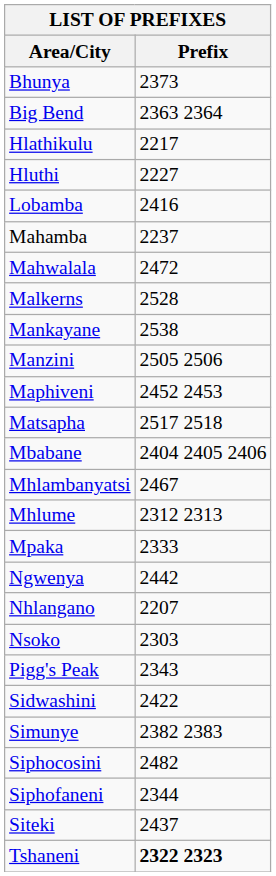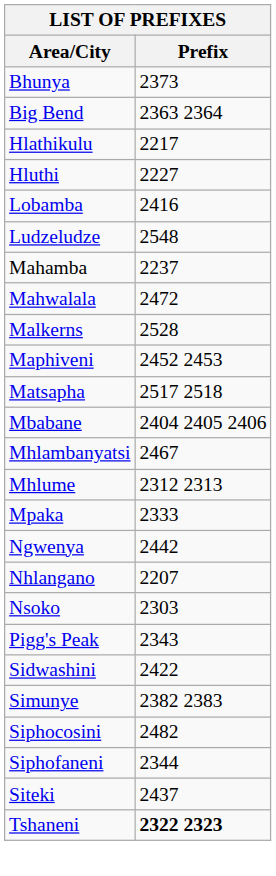 <table class="wikitable" border=1>
 <tr>
 <th colspan="2">LIST OF PREFIXES</th>
 </tr>
 <tr>
 <th>Area/City</th>
 <th>Prefix</th>
 </tr>
 <tr>
 <td><a href='#'>Bhunya</a></td>
 <td>2373</td>
 </tr>
 <tr>
 <td><a href='#'>Big Bend</a></td>
 <td>2363 2364</td>
 </tr>
 <tr>
 <td><a href='#'>Hlathikulu</a></td>
 <td>2217</td>
 </tr>
 <tr>
 <td><a href='#'>Hluthi</a></td>
 <td>2227</td>
 </tr>
 <tr>
 <td><a href='#'>Lobamba</a></td>
 <td>2416</td>
 </tr>
 <tr>
+<td><a href='#'>Ludzeludze</a></td>
+<td>2548</td>
+</tr>
+<tr>
 <td>Mahamba</td>
 <td>2237</td>
 </tr>
 <tr>
 <td><a href='#'>Mahwalala</a></td>
 <td>2472</td>
 </tr>
 <tr>
 <td><a href='#'>Malkerns</a></td>
 <td>2528</td>
-</tr>
-<tr>
-<td><a href='#'>Mankayane</a></td>
-<td>2538</td>
-</tr>
-<tr>
-<td><a href='#'>Manzini</a></td>
-<td>2505 2506</td>
 </tr>
 <tr>
 <td><a href='#'>Maphiveni</a></td>
 <td>2452 2453</td>
 </tr>
 <tr>
 <td><a href='#'>Matsapha</a></td>
 <td>2517 2518</td>
 </tr>
 <tr>
 <td><a href='#'>Mbabane</a></td>
 <td>2404 2405 2406</td>
 </tr>
 <tr>
 <td><a href='#'>Mhlambanyatsi</a></td>
 <td>2467</td>
 </tr>
 <tr>
 <td><a href='#'>Mhlume</a></td>
 <td>2312 2313</td>
 </tr>
 <tr>
 <td><a href='#'>Mpaka</a></td>
 <td>2333</td>
 </tr>
 <tr>
 <td><a href='#'>Ngwenya</a></td>
 <td>2442</td>
 </tr>
 <tr>
 <td><a href='#'>Nhlangano</a></td>
 <td>2207</td>
 </tr>
 <tr>
 <td><a href='#'>Nsoko</a></td>
 <td>2303</td>
 </tr>
 <tr>
 <td><a href='#'>Pigg's Peak</a></td>
 <td>2343</td>
 </tr>
 <tr>
 <td><a href='#'>Sidwashini</a></td>
 <td>2422</td>
 </tr>
 <tr>
 <td><a href='#'>Simunye</a></td>
 <td>2382 2383</td>
 </tr>
 <tr>
 <td><a href='#'>Siphocosini</a></td>
 <td>2482</td>
 </tr>
 <tr>
 <td><a href='#'>Siphofaneni</a></td>
 <td>2344</td>
 </tr>
 <tr>
 <td><a href='#'>Siteki</a></td>
 <td>2437</td>
 </tr>
 <tr>
 <td><a href='#'>Tshaneni</a></td>
 <td><strong>2322 2323</strong></td>
 </tr>
 </table>
